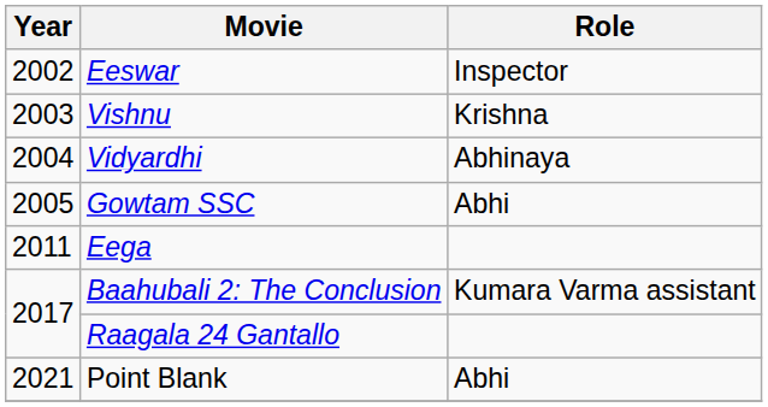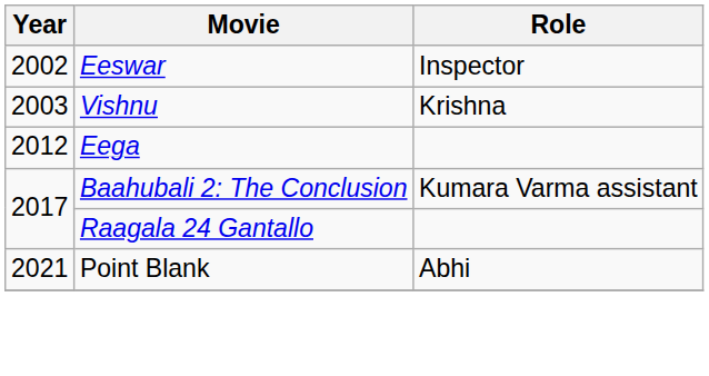 <table class="wikitable">
 <tr>
 <th>Year</th>
 <th>Movie</th>
 <th>Role</th>
 </tr>
 <tr>
 <td rowspan="1">2002</td>
 <td><em><a href='#'>Eeswar</a></em></td>
 <td>Inspector</td>
 </tr>
 <tr>
 <td>2003</td>
 <td><em><a href='#'>Vishnu</a></em></td>
 <td>Krishna</td>
 </tr>
 <tr>
-<td>2004</td>
-<td><em><a href='#'>Vidyardhi</a></em></td>
-<td>Abhinaya</td>
-</tr>
-<tr>
-<td rowspan="1">2005</td>
-<td><em><a href='#'>Gowtam SSC</a></em></td>
-<td>Abhi</td>
-</tr>
-<tr>
-<td>2011</td>
+<td>2012</td>
 <td><em><a href='#'>Eega</a></em></td>
 <td></td>
 </tr>
 <tr>
 <td rowspan="2">2017</td>
 <td><em><a href='#'>Baahubali 2: The Conclusion</a></em></td>
 <td>Kumara Varma assistant</td>
 </tr>
 <tr>
 <td><em><a href='#'>Raagala 24 Gantallo</a></em></td>
 <td></td>
 </tr>
 <tr>
 <td>2021</td>
 <td>Point Blank</td>
 <td>Abhi</td>
 </tr>
 <tr>
 </tr>
 </table>
